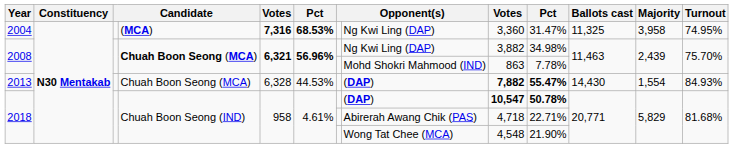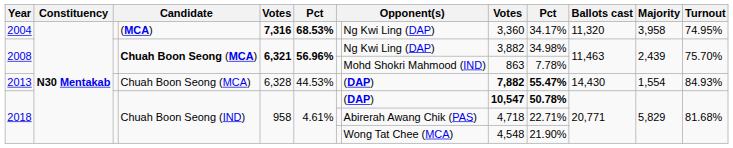 <table class="wikitable" style="margin:0.5em ; font-size:95%">
 <tr>
 <th>Year</th>
 <th>Constituency</th>
 <th colspan=2>Candidate</th>
 <th>Votes</th>
 <th>Pct</th>
 <th colspan=2>Opponent(s)</th>
 <th>Votes</th>
 <th>Pct</th>
 <th>Ballots cast</th>
 <th>Majority</th>
 <th>Turnout</th>
 </tr>
 <tr>
 <td><a href='#'>2004</a></td>
 <td rowspan=7><strong>N30 <a href='#'>Mentakab</a></strong></td>
 <td></td>
 <td> (<a href='#'><strong>MCA</strong></a>)</td>
 <td align=right><strong>7,316</strong></td>
 <td><strong>68.53%</strong></td>
 <td></td>
 <td>Ng Kwi Ling (<a href='#'>DAP</a>)</td>
 <td align=right>3,360</td>
-<td>31.47%</td>
-<td>11,325</td>
+<td>34.17%</td>
+<td>11,320</td>
 <td>3,958</td>
 <td>74.95%</td>
 </tr>
 <tr>
 <td rowspan=2><a href='#'>2008</a></td>
 <td rowspan=2 ></td>
 <td rowspan=2><strong>Chuah Boon Seong</strong> (<a href='#'><strong>MCA</strong></a>)</td>
 <td rowspan=2 align=right><strong>6,321</strong></td>
 <td rowspan=2><strong>56.96%</strong></td>
 <td></td>
 <td>Ng Kwi Ling (<a href='#'>DAP</a>)</td>
 <td align=right>3,882</td>
 <td>34.98%</td>
 <td rowspan=2>11,463</td>
 <td rowspan=2>2,439</td>
 <td rowspan=2>75.70%</td>
 </tr>
 <tr>
 <td></td>
 <td>Mohd Shokri Mahmood (<a href='#'>IND</a>)</td>
 <td align=right>863</td>
 <td align=right>7.78%</td>
 </tr>
 <tr>
 <td><a href='#'>2013</a></td>
 <td></td>
 <td>Chuah Boon Seong (<a href='#'>MCA</a>)</td>
 <td align=right>6,328</td>
 <td>44.53%</td>
 <td></td>
 <td> (<a href='#'><strong>DAP</strong></a>)</td>
 <td align=right><strong>7,882</strong></td>
 <td><strong>55.47%</strong></td>
 <td>14,430</td>
 <td>1,554</td>
 <td>84.93%</td>
 </tr>
 <tr>
 <td rowspan=3><a href='#'>2018</a></td>
 <td rowspan=3 ></td>
 <td rowspan=3>Chuah Boon Seong (<a href='#'>IND</a>)</td>
 <td rowspan=3 align=right>958</td>
 <td rowspan=3 align=right>4.61%</td>
 <td></td>
 <td><strong></strong> (<a href='#'><strong>DAP</strong></a>)</td>
 <td align=right><strong>10,547</strong></td>
 <td><strong>50.78%</strong></td>
 <td rowspan=3>20,771</td>
 <td rowspan=3>5,829</td>
 <td rowspan=3>81.68%</td>
 </tr>
 <tr>
 <td></td>
 <td>Abirerah Awang Chik (<a href='#'>PAS</a>)</td>
 <td align=right>4,718</td>
 <td>22.71%</td>
 </tr>
 <tr>
 <td></td>
 <td>Wong Tat Chee (<a href='#'>MCA</a>)</td>
 <td align=right>4,548</td>
 <td>21.90%</td>
 </tr>
 </table>
